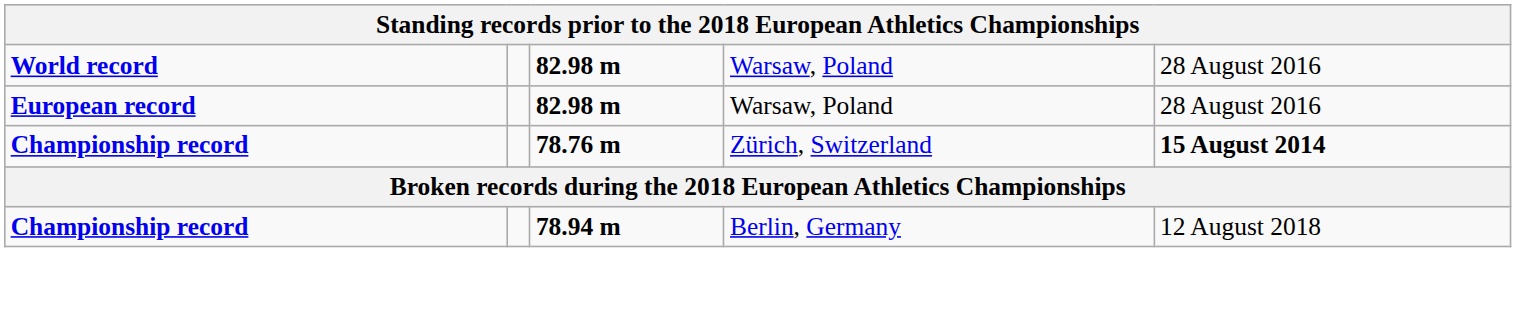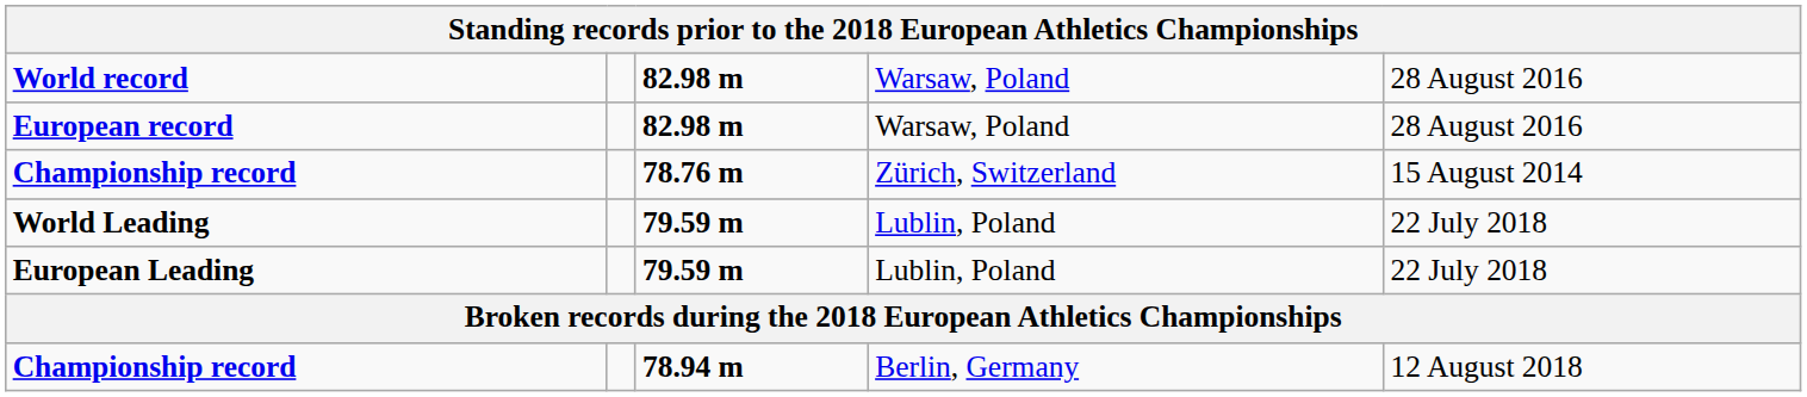 <table class="wikitable" width=75%>
 <tr>
 <th colspan="5">Standing records prior to the 2018 European Athletics Championships</th>
 </tr>
 <tr>
 <td><strong><a href='#'>World record</a></strong></td>
 <td></td>
 <td><strong>82.98 m</strong></td>
 <td><a href='#'>Warsaw</a>, <a href='#'>Poland</a></td>
 <td>28 August 2016</td>
 </tr>
 <tr>
 <td><strong><a href='#'>European record</a></strong></td>
 <td></td>
 <td><strong>82.98 m</strong></td>
 <td>Warsaw, Poland</td>
 <td>28 August 2016</td>
 </tr>
 <tr>
 <td><strong><a href='#'>Championship record</a></strong></td>
 <td></td>
 <td><strong>78.76 m</strong></td>
 <td><a href='#'>Zürich</a>, <a href='#'>Switzerland</a></td>
-<td><strong>15 August 2014</strong></td>
+<td>15 August 2014</td>
+</tr>
+<tr>
+<td><strong>World Leading</strong></td>
+<td></td>
+<td><strong>79.59  m</strong></td>
+<td><a href='#'>Lublin</a>, Poland</td>
+<td>22 July 2018</td>
+</tr>
+<tr>
+<td><strong>European Leading</strong></td>
+<td></td>
+<td><strong>79.59  m</strong></td>
+<td>Lublin, Poland</td>
+<td>22 July 2018</td>
 </tr>
 <tr>
 <th colspan="5">Broken records during the 2018 European Athletics Championships</th>
 </tr>
 <tr>
 <td><strong><a href='#'>Championship record</a></strong></td>
 <td></td>
 <td><strong>78.94 m</strong></td>
 <td><a href='#'>Berlin</a>, <a href='#'>Germany</a></td>
 <td>12 August 2018</td>
 </tr>
 </table>
